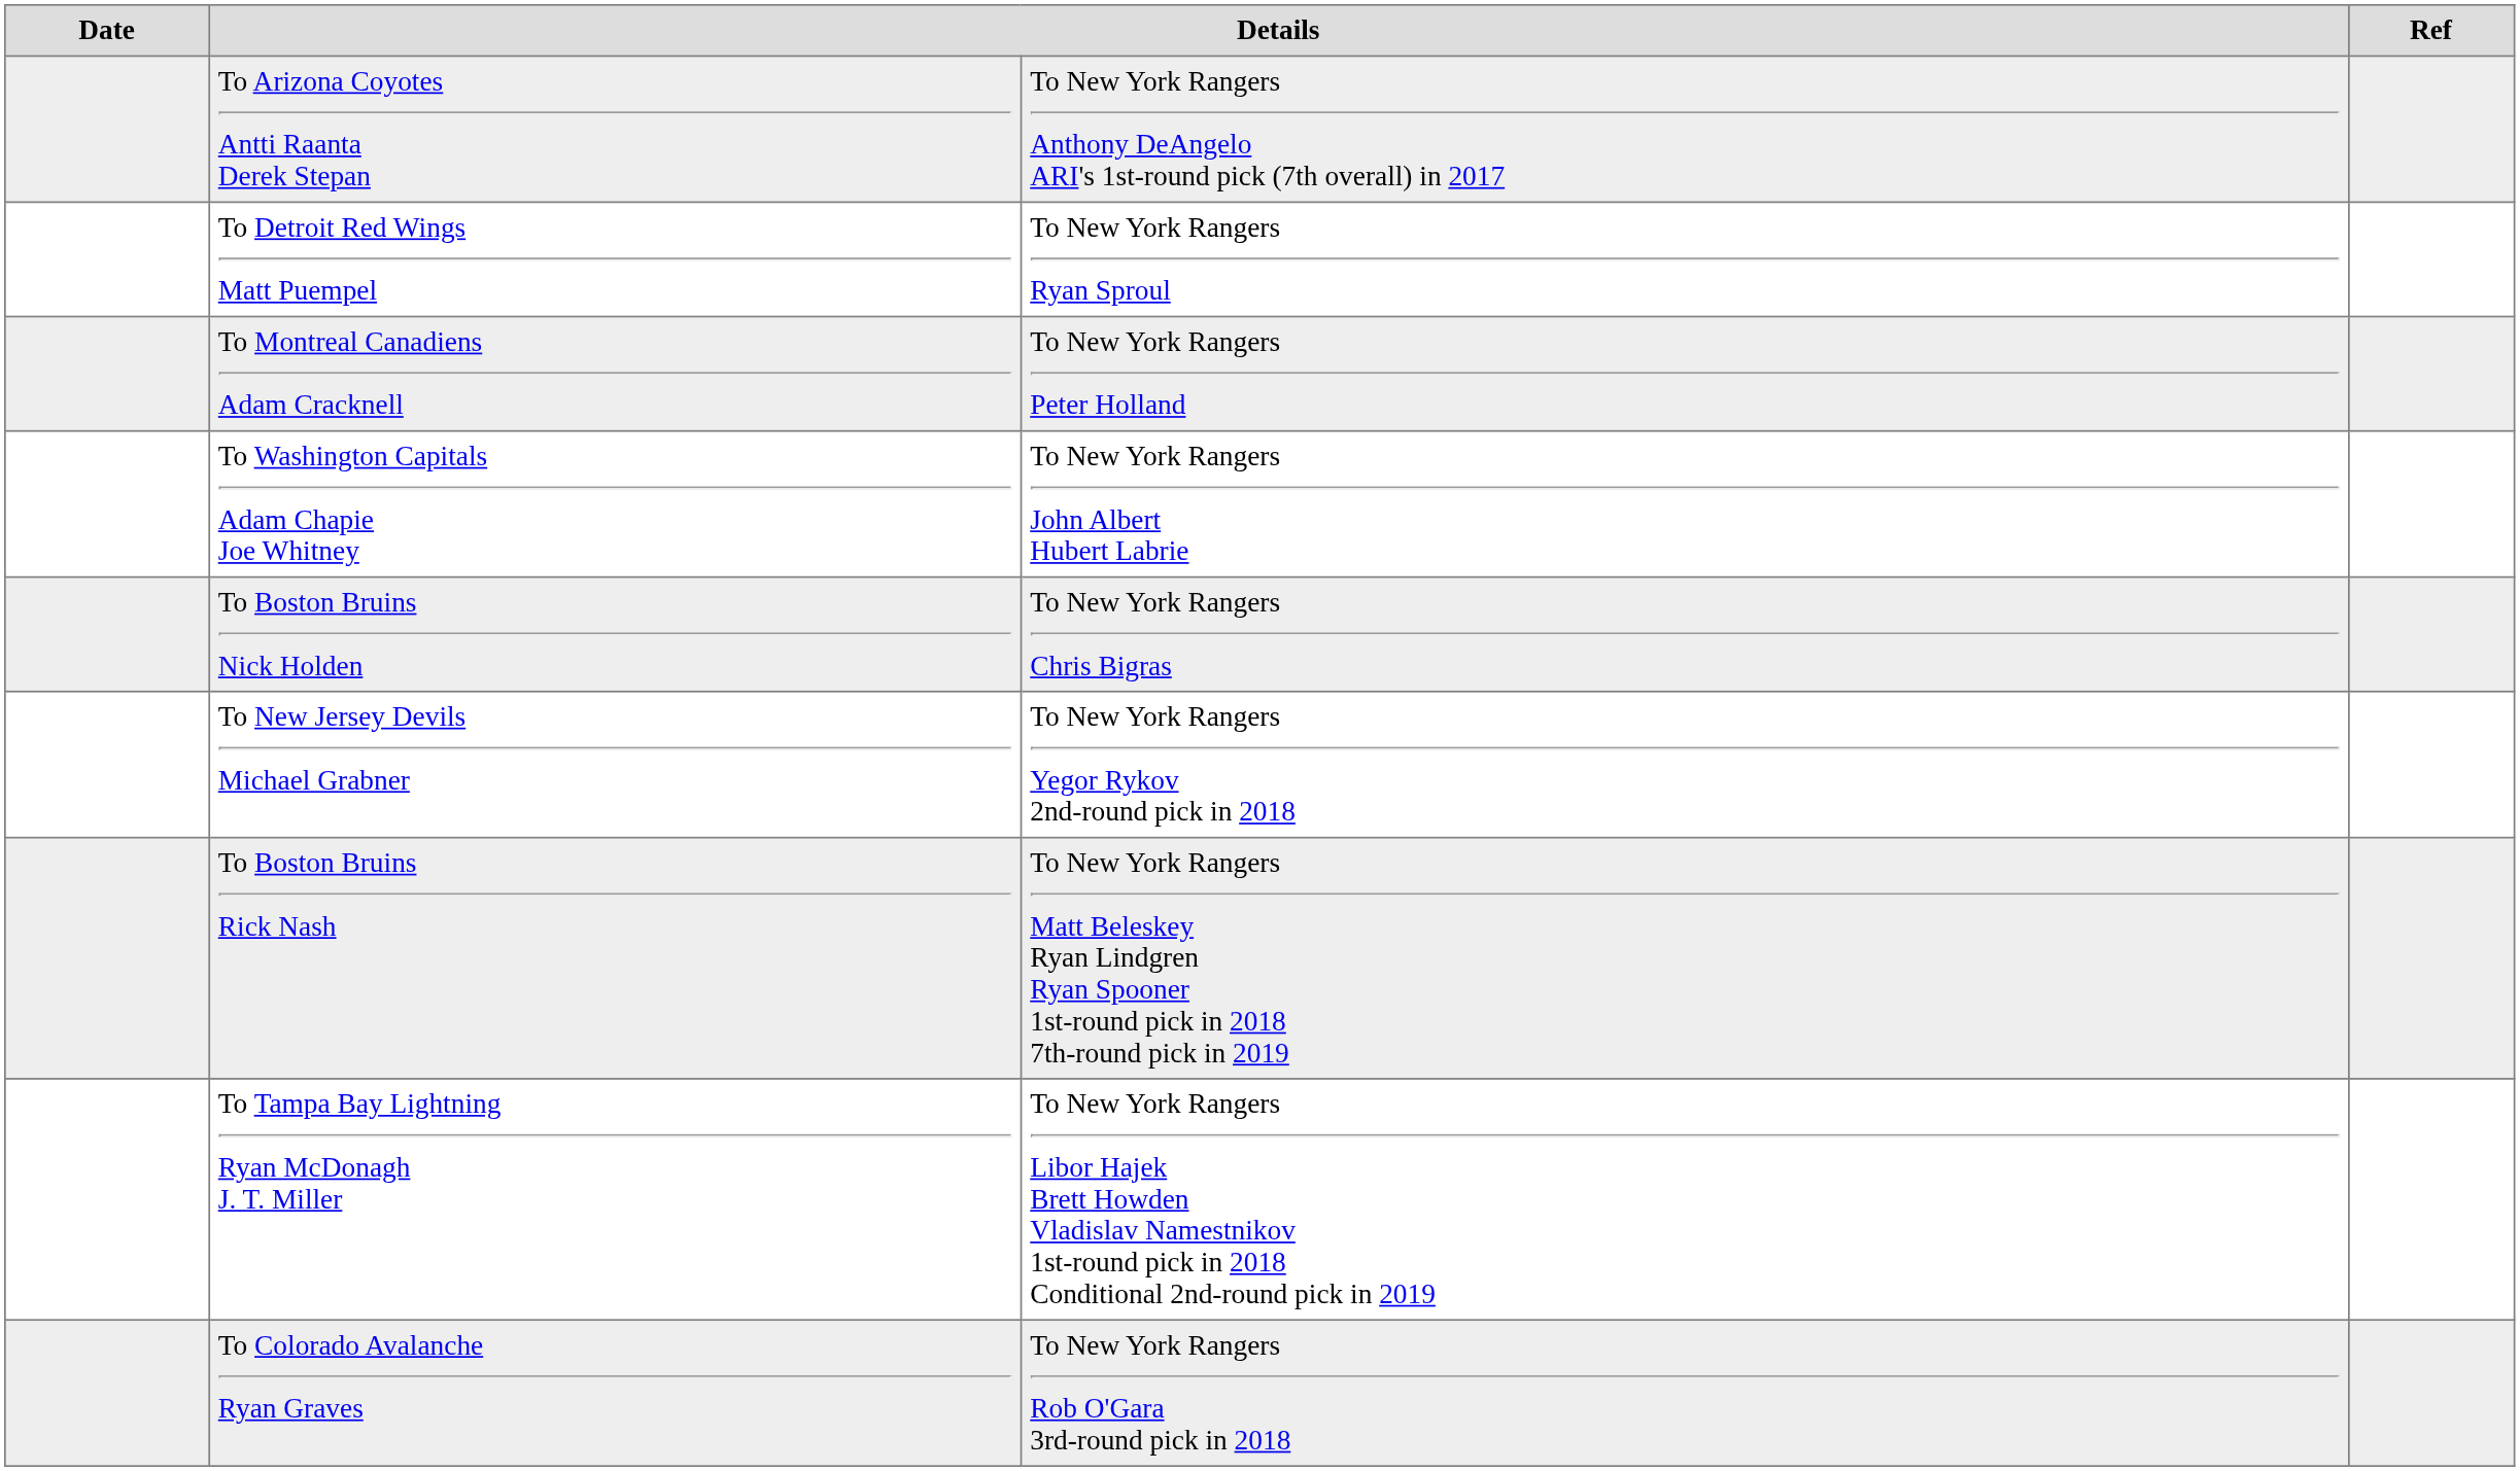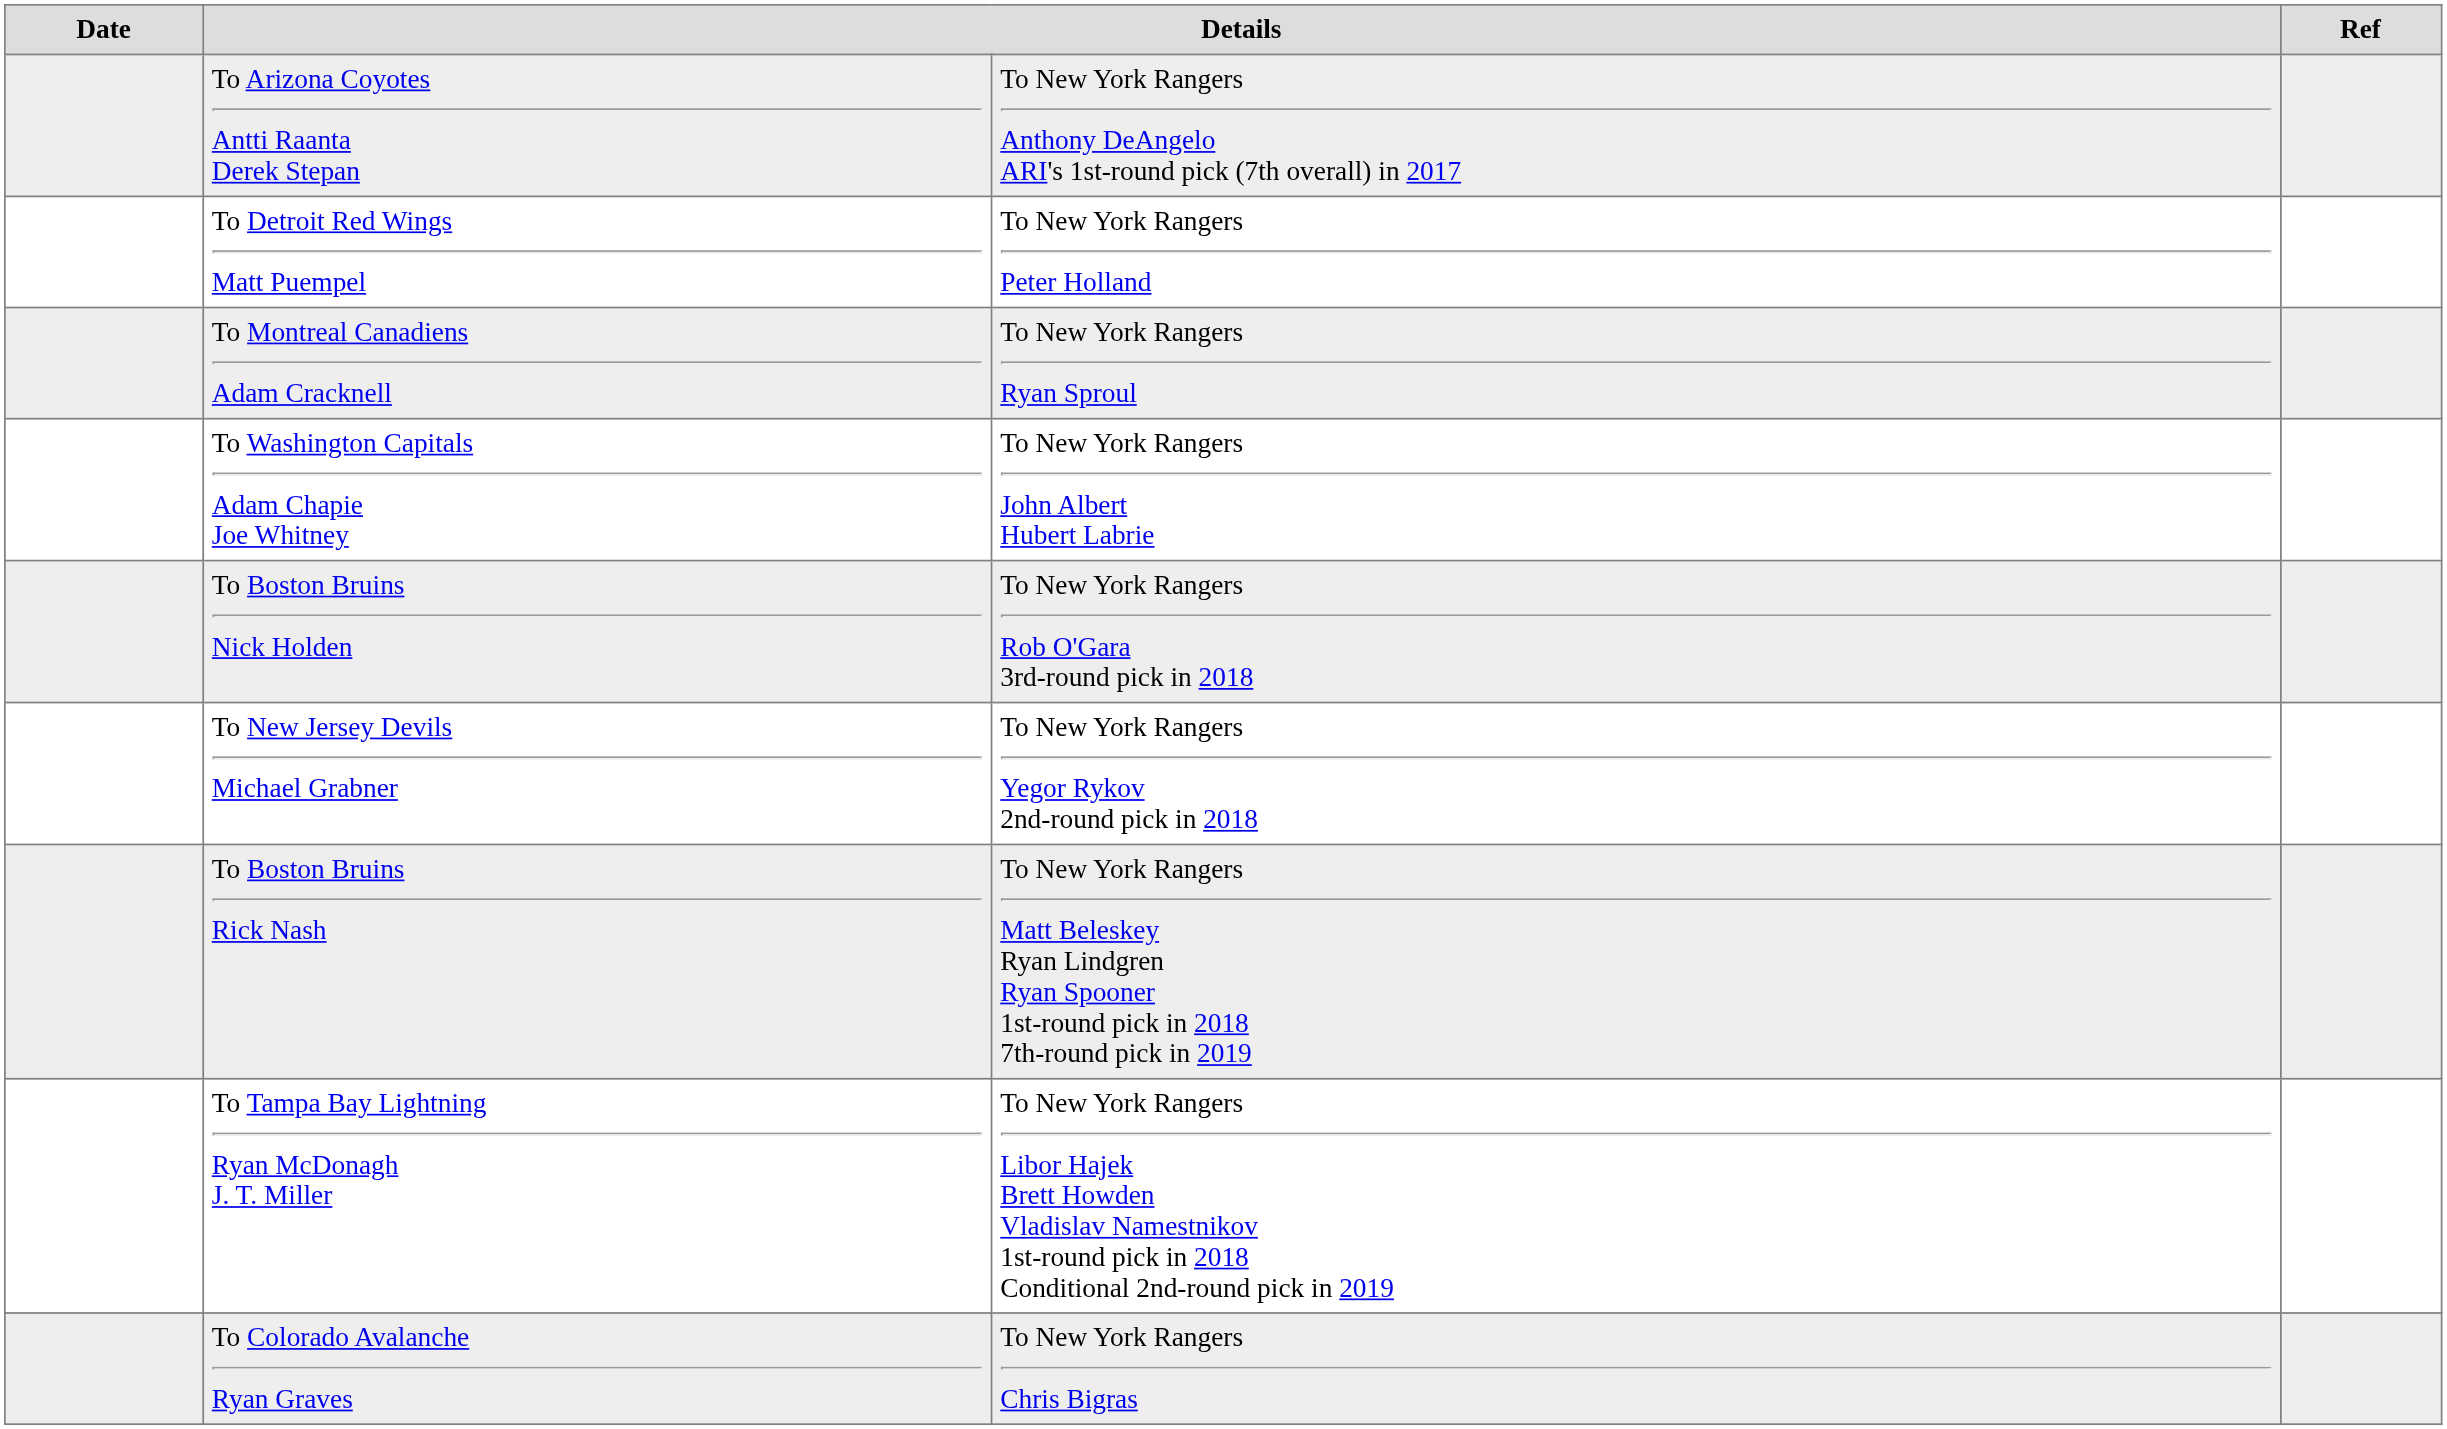 <table border="1"  cellpadding="5" style="border-collapse:collapse; width:90%;">
 <tr style="background:#ddd; text-align:center;">
 <th>Date</th>
 <th colspan="2">Details</th>
 <th>Ref</th>
 </tr>
 <tr style="background:#eee;">
 <td></td>
 <td valign="top">To <a href='#'>Arizona Coyotes</a><hr><a href='#'>Antti Raanta</a><br><a href='#'>Derek Stepan</a></td>
 <td valign="top">To New York Rangers<hr><a href='#'>Anthony DeAngelo</a><br><a href='#'>ARI</a>'s 1st-round pick (7th overall) in <a href='#'>2017</a></td>
 <td></td>
 </tr>
 <tr>
 <td></td>
 <td valign="top">To <a href='#'>Detroit Red Wings</a><hr><a href='#'>Matt Puempel</a></td>
-<td valign="top">To New York Rangers<hr><a href='#'>Ryan Sproul</a></td>
+<td valign="top">To New York Rangers<hr><a href='#'>Peter Holland</a></td>
 <td></td>
 </tr>
 <tr style="background:#eee;">
 <td></td>
 <td valign="top">To <a href='#'>Montreal Canadiens</a><hr><a href='#'>Adam Cracknell</a></td>
-<td valign="top">To New York Rangers<hr><a href='#'>Peter Holland</a></td>
+<td valign="top">To New York Rangers<hr><a href='#'>Ryan Sproul</a></td>
 <td></td>
 </tr>
 <tr>
 <td></td>
 <td valign="top">To <a href='#'>Washington Capitals</a><hr><a href='#'>Adam Chapie</a><br><a href='#'>Joe Whitney</a></td>
 <td valign="top">To New York Rangers<hr><a href='#'>John Albert</a><br><a href='#'>Hubert Labrie</a></td>
 <td></td>
 </tr>
 <tr style="background:#eee;">
 <td></td>
 <td valign="top">To <a href='#'>Boston Bruins</a><hr><a href='#'>Nick Holden</a></td>
-<td valign="top">To New York Rangers<hr><a href='#'>Chris Bigras</a></td>
+<td valign="top">To New York Rangers<hr><a href='#'>Rob O'Gara</a><br>3rd-round pick in <a href='#'>2018</a></td>
 <td></td>
 </tr>
 <tr>
 <td></td>
 <td valign="top">To <a href='#'>New Jersey Devils</a><hr><a href='#'>Michael Grabner</a></td>
 <td valign="top">To New York Rangers<hr><a href='#'>Yegor Rykov</a><br>2nd-round pick in <a href='#'>2018</a></td>
 <td></td>
 </tr>
 <tr style="background:#eee;">
 <td></td>
 <td valign="top">To <a href='#'>Boston Bruins</a><hr><a href='#'>Rick Nash</a></td>
 <td valign="top">To New York Rangers<hr><a href='#'>Matt Beleskey</a><br>Ryan Lindgren<br><a href='#'>Ryan Spooner</a><br>1st-round pick in <a href='#'>2018</a><br>7th-round pick in <a href='#'>2019</a></td>
 <td></td>
 </tr>
 <tr>
 <td></td>
 <td valign="top">To <a href='#'>Tampa Bay Lightning</a><hr><a href='#'>Ryan McDonagh</a><br><a href='#'>J. T. Miller</a></td>
 <td valign="top">To New York Rangers<hr><a href='#'>Libor Hajek</a><br><a href='#'>Brett Howden</a><br><a href='#'>Vladislav Namestnikov</a><br>1st-round pick in <a href='#'>2018</a><br>Conditional 2nd-round pick in <a href='#'>2019</a></td>
 <td></td>
 </tr>
 <tr style="background:#eee;">
 <td></td>
 <td valign="top">To <a href='#'>Colorado Avalanche</a><hr><a href='#'>Ryan Graves</a></td>
-<td valign="top">To New York Rangers<hr><a href='#'>Rob O'Gara</a><br>3rd-round pick in <a href='#'>2018</a></td>
+<td valign="top">To New York Rangers<hr><a href='#'>Chris Bigras</a></td>
 <td></td>
 </tr>
 </table>
